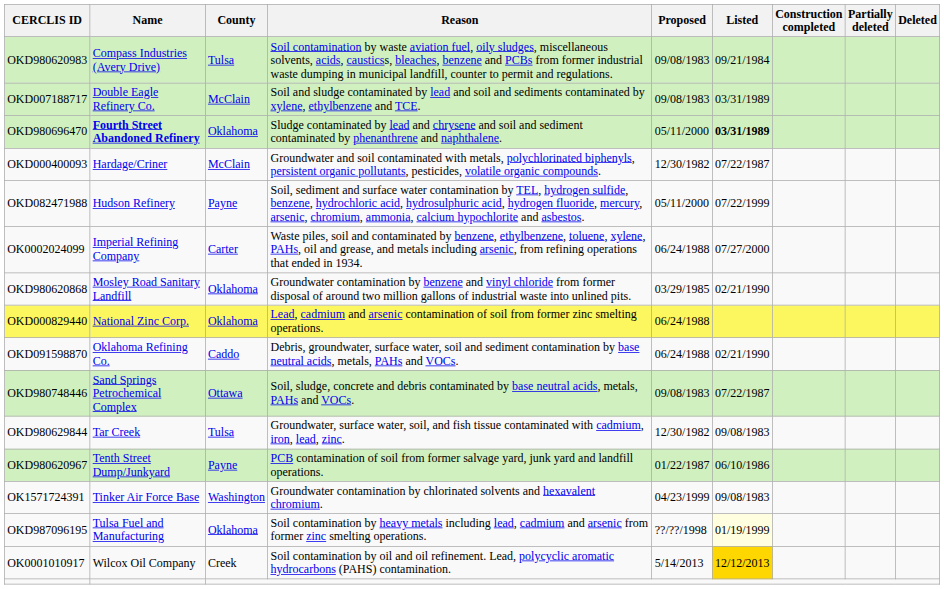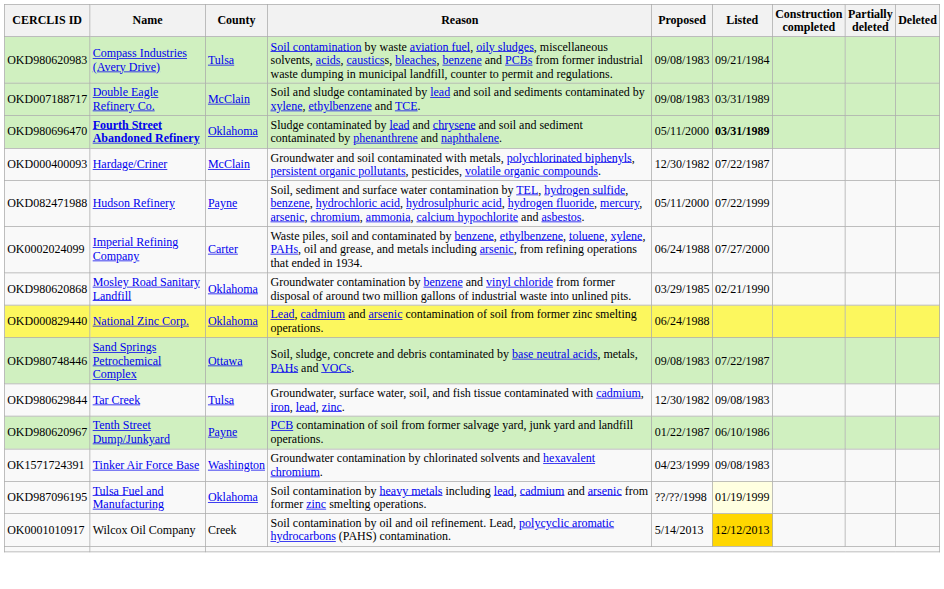 <table class="wikitable sortable">
 <tr>
 <th>CERCLIS ID</th>
 <th>Name</th>
 <th>County</th>
 <th>Reason</th>
 <th>Proposed</th>
 <th>Listed</th>
 <th>Construction<br>completed</th>
 <th>Partially<br>deleted</th>
 <th>Deleted</th>
 </tr>
 <tr style="background:#d0f0c0">
 <td>OKD980620983</td>
 <td><a href='#'>Compass Industries (Avery Drive)</a></td>
 <td><a href='#'>Tulsa</a></td>
 <td><a href='#'>Soil contamination</a> by waste <a href='#'>aviation fuel</a>, <a href='#'>oily sludges</a>, miscellaneous solvents, <a href='#'>acids</a>, <a href='#'>caustics</a>s, <a href='#'>bleaches</a>, <a href='#'>benzene</a> and <a href='#'>PCBs</a> from former industrial waste dumping in municipal landfill, counter to permit and regulations.</td>
 <td>09/08/1983</td>
 <td>09/21/1984</td>
 <td></td>
 <td></td>
 <td></td>
 </tr>
 <tr style="background:#d0f0c0">
 <td>OKD007188717</td>
 <td><a href='#'>Double Eagle Refinery Co.</a></td>
 <td><a href='#'>McClain</a></td>
 <td>Soil and sludge contaminated by <a href='#'>lead</a> and soil and sediments contaminated by <a href='#'>xylene</a>, <a href='#'>ethylbenzene</a> and <a href='#'>TCE</a>.</td>
 <td>09/08/1983</td>
 <td>03/31/1989</td>
 <td></td>
 <td></td>
 <td></td>
 </tr>
 <tr style="background:#d0f0c0">
 <td>OKD980696470</td>
 <td><strong><a href='#'>Fourth Street Abandoned Refinery</a></strong></td>
 <td><a href='#'>Oklahoma</a></td>
 <td>Sludge contaminated by <a href='#'>lead</a> and <a href='#'>chrysene</a> and soil and sediment contaminated by <a href='#'>phenanthrene</a> and <a href='#'>naphthalene</a>.</td>
 <td>05/11/2000</td>
 <td><strong>03/31/1989</strong></td>
 <td></td>
 <td></td>
 <td></td>
 </tr>
 <tr>
 <td>OKD000400093</td>
 <td><a href='#'>Hardage/Criner</a></td>
 <td><a href='#'>McClain</a></td>
 <td>Groundwater and soil contaminated with metals, <a href='#'>polychlorinated biphenyls</a>, <a href='#'>persistent organic pollutants</a>, pesticides, <a href='#'>volatile organic compounds</a>.</td>
 <td>12/30/1982</td>
 <td>07/22/1987</td>
 <td></td>
 <td></td>
 <td></td>
 </tr>
 <tr>
 <td>OKD082471988</td>
 <td><a href='#'>Hudson Refinery</a></td>
 <td><a href='#'>Payne</a></td>
 <td>Soil, sediment and surface water contamination by <a href='#'>TEL</a>, <a href='#'>hydrogen sulfide</a>, <a href='#'>benzene</a>, <a href='#'>hydrochloric acid</a>, <a href='#'>hydrosulphuric acid</a>, <a href='#'>hydrogen fluoride</a>, <a href='#'>mercury</a>, <a href='#'>arsenic</a>, <a href='#'>chromium</a>, <a href='#'>ammonia</a>, <a href='#'>calcium hypochlorite</a> and <a href='#'>asbestos</a>.</td>
 <td>05/11/2000</td>
 <td>07/22/1999</td>
 <td></td>
 <td></td>
 <td></td>
 </tr>
 <tr>
 <td>OK0002024099</td>
 <td><a href='#'>Imperial Refining Company</a></td>
 <td><a href='#'>Carter</a></td>
 <td>Waste piles, soil and contaminated by <a href='#'>benzene</a>, <a href='#'>ethylbenzene</a>, <a href='#'>toluene</a>, <a href='#'>xylene</a>, <a href='#'>PAHs</a>, oil and grease, and metals including <a href='#'>arsenic</a>, from refining operations that ended in 1934.</td>
 <td>06/24/1988</td>
 <td>07/27/2000</td>
 <td></td>
 <td></td>
 <td></td>
 </tr>
 <tr>
 <td>OKD980620868</td>
 <td><a href='#'>Mosley Road Sanitary Landfill</a></td>
 <td><a href='#'>Oklahoma</a></td>
 <td>Groundwater contamination by <a href='#'>benzene</a> and <a href='#'>vinyl chloride</a> from former disposal of around two million gallons of industrial waste into unlined pits.</td>
 <td>03/29/1985</td>
 <td>02/21/1990</td>
 <td></td>
 <td></td>
 <td></td>
 </tr>
 <tr style="background:#fcf75e">
 <td>OKD000829440</td>
 <td><a href='#'>National Zinc Corp.</a></td>
 <td><a href='#'>Oklahoma</a></td>
 <td><a href='#'>Lead</a>, <a href='#'>cadmium</a> and <a href='#'>arsenic</a> contamination of soil from former zinc smelting operations.</td>
 <td>06/24/1988</td>
 <td></td>
 <td></td>
 <td></td>
 <td></td>
 </tr>
-<tr>
-<td>OKD091598870</td>
-<td><a href='#'>Oklahoma Refining Co.</a></td>
-<td><a href='#'>Caddo</a></td>
-<td>Debris, groundwater, surface water, soil and sediment contamination by <a href='#'>base neutral acids</a>, metals, <a href='#'>PAHs</a> and <a href='#'>VOCs</a>.</td>
-<td>06/24/1988</td>
-<td>02/21/1990</td>
-<td></td>
-<td></td>
-<td></td>
-</tr>
 <tr style="background:#d0f0c0">
 <td>OKD980748446</td>
 <td><a href='#'>Sand Springs Petrochemical Complex</a></td>
 <td><a href='#'>Ottawa</a></td>
 <td>Soil, sludge, concrete and debris contaminated by <a href='#'>base neutral acids</a>, metals, <a href='#'>PAHs</a> and <a href='#'>VOCs</a>.</td>
 <td>09/08/1983</td>
 <td>07/22/1987</td>
 <td></td>
 <td></td>
 <td></td>
 </tr>
 <tr>
 <td>OKD980629844</td>
 <td><a href='#'>Tar Creek</a></td>
 <td><a href='#'>Tulsa</a></td>
 <td>Groundwater, surface water, soil, and fish tissue contaminated with <a href='#'>cadmium</a>, <a href='#'>iron</a>, <a href='#'>lead</a>, <a href='#'>zinc</a>.</td>
 <td>12/30/1982</td>
 <td>09/08/1983</td>
 <td></td>
 <td></td>
 <td></td>
 </tr>
 <tr style="background:#d0f0c0">
 <td>OKD980620967</td>
 <td><a href='#'>Tenth Street Dump/Junkyard</a></td>
 <td><a href='#'>Payne</a></td>
 <td><a href='#'>PCB</a> contamination of soil from former salvage yard, junk yard and landfill operations.</td>
 <td>01/22/1987</td>
 <td>06/10/1986</td>
 <td></td>
 <td></td>
 <td></td>
 </tr>
 <tr>
 <td>OK1571724391</td>
 <td><a href='#'>Tinker Air Force Base</a></td>
 <td><a href='#'>Washington</a></td>
 <td>Groundwater contamination by chlorinated solvents and <a href='#'>hexavalent chromium</a>.</td>
 <td>04/23/1999</td>
 <td>09/08/1983</td>
 <td></td>
 <td></td>
 <td></td>
 </tr>
 <tr>
 <td>OKD987096195</td>
 <td><a href='#'>Tulsa Fuel and Manufacturing</a></td>
 <td><a href='#'>Oklahoma</a></td>
 <td>Soil contamination by <a href='#'>heavy metals</a> including <a href='#'>lead</a>, <a href='#'>cadmium</a> and <a href='#'>arsenic</a> from former <a href='#'>zinc</a> smelting operations.</td>
 <td>??/??/1998</td>
 <td style="background: lightyellow;">01/19/1999</td>
 <td></td>
 <td></td>
 <td></td>
 </tr>
 <tr>
 <td>OK0001010917</td>
 <td>Wilcox Oil Company</td>
 <td>Creek</td>
 <td>Soil contamination by oil and oil refinement.  Lead, <a href='#'>polycyclic aromatic hydrocarbons</a> (PAHS) contamination.</td>
 <td>5/14/2013</td>
 <td style="background: gold;">12/12/2013</td>
 <td></td>
 <td></td>
 <td></td>
 </tr>
 <tr>
 <td></td>
 <td></td>
 </tr>
 </table>
